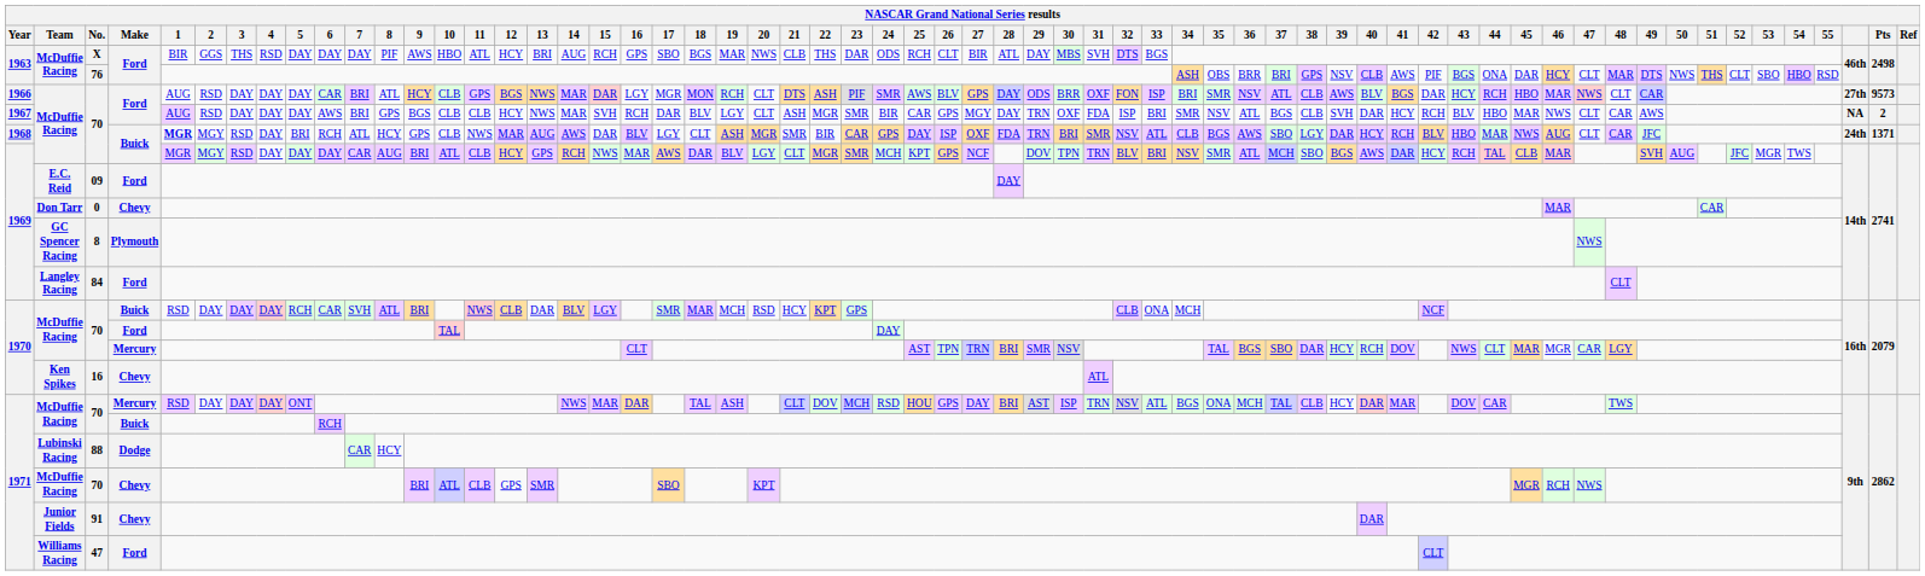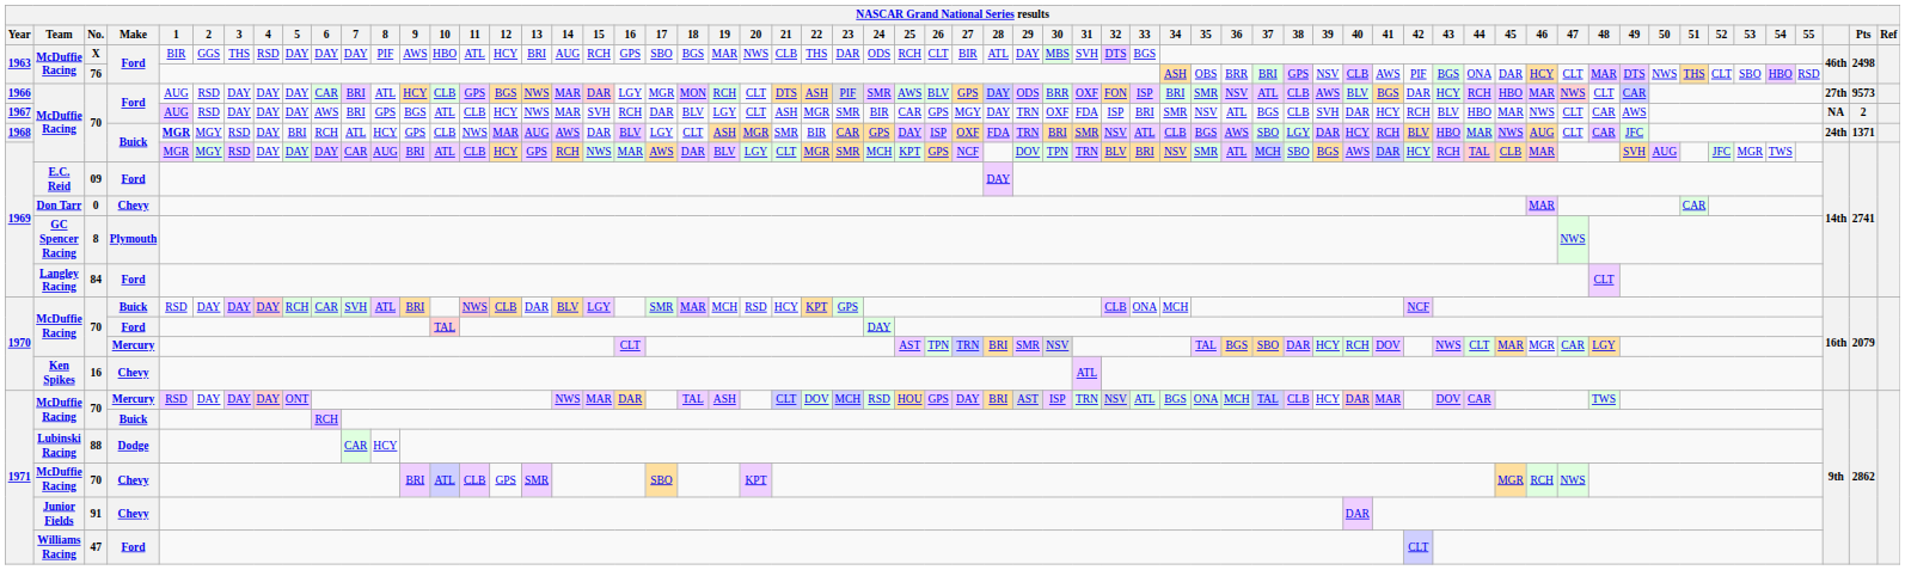 <table class="wikitable" style="text-align:center; font-size:75%">
 <tr>
 <th colspan=69><a href='#'>NASCAR Grand National Series</a> results</th>
 </tr>
 <tr>
 <th>Year</th>
 <th>Team</th>
 <th>No.</th>
 <th>Make</th>
 <th>1</th>
 <th>2</th>
 <th>3</th>
 <th>4</th>
 <th>5</th>
 <th>6</th>
 <th>7</th>
 <th>8</th>
 <th>9</th>
 <th>10</th>
 <th>11</th>
 <th>12</th>
 <th>13</th>
 <th>14</th>
 <th>15</th>
 <th>16</th>
 <th>17</th>
 <th>18</th>
 <th>19</th>
 <th>20</th>
 <th>21</th>
 <th>22</th>
 <th>23</th>
 <th>24</th>
 <th>25</th>
 <th>26</th>
 <th>27</th>
 <th>28</th>
 <th>29</th>
 <th>30</th>
 <th>31</th>
 <th>32</th>
 <th>33</th>
 <th>34</th>
 <th>35</th>
 <th>36</th>
 <th>37</th>
 <th>38</th>
 <th>39</th>
 <th>40</th>
 <th>41</th>
 <th>42</th>
 <th>43</th>
 <th>44</th>
 <th>45</th>
 <th>46</th>
 <th>47</th>
 <th>48</th>
 <th>49</th>
 <th>50</th>
 <th>51</th>
 <th>52</th>
 <th>53</th>
 <th>54</th>
 <th>55</th>
 <th></th>
 <th>Pts</th>
 <th>Ref</th>
 </tr>
 <tr>
 <th rowspan=2><a href='#'>1963</a></th>
 <th rowspan=2><a href='#'>McDuffie Racing</a></th>
 <th>X</th>
 <th rowspan=2><a href='#'>Ford</a></th>
 <td><a href='#'>BIR</a></td>
 <td><a href='#'>GGS</a></td>
 <td><a href='#'>THS</a></td>
 <td><a href='#'>RSD</a></td>
 <td><a href='#'>DAY</a></td>
 <td><a href='#'>DAY</a></td>
 <td><a href='#'>DAY</a></td>
 <td><a href='#'>PIF</a></td>
 <td><a href='#'>AWS</a></td>
 <td><a href='#'>HBO</a></td>
 <td><a href='#'>ATL</a></td>
 <td><a href='#'>HCY</a></td>
 <td><a href='#'>BRI</a></td>
 <td><a href='#'>AUG</a></td>
 <td><a href='#'>RCH</a></td>
 <td><a href='#'>GPS</a></td>
 <td><a href='#'>SBO</a></td>
 <td><a href='#'>BGS</a></td>
 <td><a href='#'>MAR</a></td>
 <td><a href='#'>NWS</a></td>
 <td><a href='#'>CLB</a></td>
 <td><a href='#'>THS</a></td>
 <td><a href='#'>DAR</a></td>
 <td><a href='#'>ODS</a></td>
 <td><a href='#'>RCH</a></td>
 <td><a href='#'>CLT</a></td>
 <td><a href='#'>BIR</a></td>
 <td><a href='#'>ATL</a></td>
 <td><a href='#'>DAY</a></td>
 <td style="background:#DFFFDF;"><a href='#'>MBS</a><br></td>
 <td><a href='#'>SVH</a></td>
 <td style="background:#EFCFFF;"><a href='#'>DTS</a><br></td>
 <td><a href='#'>BGS</a></td>
 <td colspan=22></td>
 <th rowspan=2>46th</th>
 <th rowspan=2>2498</th>
 <th rowspan=2></th>
 </tr>
 <tr>
 <th>76</th>
 <td colspan=33></td>
 <td style="background:#FFDF9F;"><a href='#'>ASH</a><br></td>
 <td><a href='#'>OBS</a></td>
 <td><a href='#'>BRR</a></td>
 <td style="background:#DFFFDF;"><a href='#'>BRI</a><br></td>
 <td style="background:#EFCFFF;"><a href='#'>GPS</a><br></td>
 <td><a href='#'>NSV</a></td>
 <td style="background:#EFCFFF;"><a href='#'>CLB</a><br></td>
 <td><a href='#'>AWS</a></td>
 <td><a href='#'>PIF</a></td>
 <td style="background:#DFFFDF;"><a href='#'>BGS</a><br></td>
 <td><a href='#'>ONA</a></td>
 <td><a href='#'>DAR</a></td>
 <td style="background:#FFDF9F;"><a href='#'>HCY</a><br></td>
 <td><a href='#'>CLT</a></td>
 <td style="background:#EFCFFF;"><a href='#'>MAR</a><br></td>
 <td style="background:#EFCFFF;"><a href='#'>DTS</a><br></td>
 <td><a href='#'>NWS</a></td>
 <td style="background:#FFDF9F;"><a href='#'>THS</a><br></td>
 <td><a href='#'>CLT</a></td>
 <td><a href='#'>SBO</a></td>
 <td style="background:#EFCFFF;"><a href='#'>HBO</a><br></td>
 <td><a href='#'>RSD</a></td>
 </tr>
 <tr>
 <th><a href='#'>1966</a></th>
 <th rowspan=4><a href='#'>McDuffie Racing</a></th>
 <th rowspan=4>70</th>
 <th rowspan=2><a href='#'>Ford</a></th>
 <td><a href='#'>AUG</a></td>
 <td><a href='#'>RSD</a></td>
 <td><a href='#'>DAY</a></td>
 <td><a href='#'>DAY</a></td>
 <td><a href='#'>DAY</a></td>
 <td style="background:#DFFFDF;"><a href='#'>CAR</a><br></td>
 <td style="background:#EFCFFF;"><a href='#'>BRI</a><br></td>
 <td><a href='#'>ATL</a></td>
 <td style="background:#FFDF9F;"><a href='#'>HCY</a><br></td>
 <td style="background:#DFFFDF;"><a href='#'>CLB</a><br></td>
 <td style="background:#EFCFFF;"><a href='#'>GPS</a><br></td>
 <td style="background:#FFDF9F;"><a href='#'>BGS</a><br></td>
 <td style="background:#FFDF9F;"><a href='#'>NWS</a><br></td>
 <td style="background:#EFCFFF;"><a href='#'>MAR</a><br></td>
 <td style="background:#FFCFCF;"><a href='#'>DAR</a><br></td>
 <td><a href='#'>LGY</a></td>
 <td><a href='#'>MGR</a></td>
 <td style="background:#EFCFFF;"><a href='#'>MON</a><br></td>
 <td style="background:#DFFFDF;"><a href='#'>RCH</a><br></td>
 <td><a href='#'>CLT</a></td>
 <td style="background:#FFDF9F;"><a href='#'>DTS</a><br></td>
 <td style="background:#FFDF9F;"><a href='#'>ASH</a><br></td>
 <td style="background:#DFDFDF;"><a href='#'>PIF</a><br></td>
 <td style="background:#EFCFFF;"><a href='#'>SMR</a><br></td>
 <td style="background:#DFFFDF;"><a href='#'>AWS</a><br></td>
 <td style="background:#DFFFDF;"><a href='#'>BLV</a><br></td>
 <td style="background:#FFDF9F;"><a href='#'>GPS</a><br></td>
 <td style="background:#CFCFFF;"><a href='#'>DAY</a><br></td>
 <td style="background:#EFCFFF;"><a href='#'>ODS</a><br></td>
 <td style="background:#DFFFDF;"><a href='#'>BRR</a><br></td>
 <td style="background:#EFCFFF;"><a href='#'>OXF</a><br></td>
 <td style="background:#FFDF9F;"><a href='#'>FON</a><br></td>
 <td style="background:#EFCFFF;"><a href='#'>ISP</a><br></td>
 <td style="background:#DFFFDF;"><a href='#'>BRI</a><br></td>
 <td style="background:#DFFFDF;"><a href='#'>SMR</a><br></td>
 <td style="background:#EFCFFF;"><a href='#'>NSV</a><br></td>
 <td style="background:#EFCFFF;"><a href='#'>ATL</a><br></td>
 <td style="background:#EFCFFF;"><a href='#'>CLB</a><br></td>
 <td style="background:#EFCFFF;"><a href='#'>AWS</a><br></td>
 <td style="background:#DFFFDF;"><a href='#'>BLV</a><br></td>
 <td style="background:#FFDF9F;"><a href='#'>BGS</a><br></td>
 <td><a href='#'>DAR</a></td>
 <td style="background:#DFFFDF;"><a href='#'>HCY</a><br></td>
 <td style="background:#EFCFFF;"><a href='#'>RCH</a><br></td>
 <td style="background:#EFCFFF;"><a href='#'>HBO</a><br></td>
 <td style="background:#EFCFFF;"><a href='#'>MAR</a><br></td>
 <td style="background:#FFCFCF;"><a href='#'>NWS</a><br></td>
 <td><a href='#'>CLT</a></td>
 <td style="background:#CFCFFF;"><a href='#'>CAR</a><br></td>
 <td colspan=6></td>
 <th>27th</th>
 <th>9573</th>
 <th></th>
 </tr>
 <tr>
 <th><a href='#'>1967</a></th>
 <td style="background:#EFCFFF;"><a href='#'>AUG</a><br></td>
 <td><a href='#'>RSD</a></td>
 <td><a href='#'>DAY</a></td>
 <td><a href='#'>DAY</a></td>
 <td><a href='#'>DAY</a></td>
 <td><a href='#'>AWS</a></td>
 <td><a href='#'>BRI</a></td>
 <td><a href='#'>GPS</a></td>
 <td><a href='#'>BGS</a></td>
-<td><a href='#'>CLB</a></td>
+<td><a href='#'>ATL</a></td>
 <td><a href='#'>CLB</a></td>
 <td><a href='#'>HCY</a></td>
 <td><a href='#'>NWS</a></td>
 <td><a href='#'>MAR</a></td>
 <td><a href='#'>SVH</a></td>
 <td><a href='#'>RCH</a></td>
 <td><a href='#'>DAR</a></td>
 <td><a href='#'>BLV</a></td>
 <td><a href='#'>LGY</a></td>
 <td><a href='#'>CLT</a></td>
 <td><a href='#'>ASH</a></td>
 <td><a href='#'>MGR</a></td>
 <td><a href='#'>SMR</a></td>
 <td><a href='#'>BIR</a></td>
 <td><a href='#'>CAR</a></td>
 <td><a href='#'>GPS</a></td>
 <td><a href='#'>MGY</a></td>
 <td><a href='#'>DAY</a></td>
 <td><a href='#'>TRN</a></td>
 <td><a href='#'>OXF</a></td>
 <td><a href='#'>FDA</a></td>
 <td><a href='#'>ISP</a></td>
 <td><a href='#'>BRI</a></td>
 <td><a href='#'>SMR</a></td>
 <td><a href='#'>NSV</a></td>
 <td><a href='#'>ATL</a></td>
 <td><a href='#'>BGS</a></td>
 <td><a href='#'>CLB</a></td>
 <td><a href='#'>SVH</a></td>
 <td><a href='#'>DAR</a></td>
 <td><a href='#'>HCY</a></td>
 <td><a href='#'>RCH</a></td>
 <td><a href='#'>BLV</a></td>
 <td><a href='#'>HBO</a></td>
 <td><a href='#'>MAR</a></td>
 <td><a href='#'>NWS</a></td>
 <td><a href='#'>CLT</a></td>
 <td><a href='#'>CAR</a></td>
 <td><a href='#'>AWS</a></td>
 <td colspan=6></td>
 <th>NA</th>
 <th>2</th>
 <th></th>
 </tr>
 <tr>
 <th><a href='#'>1968</a></th>
 <th rowspan=2><a href='#'>Buick</a></th>
 <td><strong><a href='#'>MGR</a></strong></td>
 <td><a href='#'>MGY</a></td>
 <td><a href='#'>RSD</a></td>
 <td><a href='#'>DAY</a></td>
 <td><a href='#'>BRI</a></td>
 <td><a href='#'>RCH</a></td>
 <td><a href='#'>ATL</a></td>
 <td><a href='#'>HCY</a></td>
 <td><a href='#'>GPS</a></td>
 <td><a href='#'>CLB</a></td>
 <td><a href='#'>NWS</a></td>
 <td style="background:#EFCFFF;"><a href='#'>MAR</a><br></td>
 <td style="background:#EFCFFF;"><a href='#'>AUG</a><br></td>
 <td style="background:#EFCFFF;"><a href='#'>AWS</a><br></td>
 <td><a href='#'>DAR</a></td>
 <td style="background:#EFCFFF;"><a href='#'>BLV</a><br></td>
 <td><a href='#'>LGY</a></td>
 <td><a href='#'>CLT</a></td>
 <td style="background:#FFDF9F;"><a href='#'>ASH</a><br></td>
 <td style="background:#FFDF9F;"><a href='#'>MGR</a><br></td>
 <td><a href='#'>SMR</a></td>
 <td><a href='#'>BIR</a></td>
 <td style="background:#FFDF9F;"><a href='#'>CAR</a><br></td>
 <td style="background:#FFDF9F;"><a href='#'>GPS</a><br></td>
 <td style="background:#EFCFFF;"><a href='#'>DAY</a><br></td>
 <td style="background:#EFCFFF;"><a href='#'>ISP</a><br></td>
 <td style="background:#FFDF9F;"><a href='#'>OXF</a><br></td>
 <td style="background:#EFCFFF;"><a href='#'>FDA</a><br></td>
 <td style="background:#EFCFFF;"><a href='#'>TRN</a><br></td>
 <td style="background:#FFDF9F;"><a href='#'>BRI</a><br></td>
 <td style="background:#FFDF9F;"><a href='#'>SMR</a><br></td>
 <td style="background:#EFCFFF;"><a href='#'>NSV</a><br></td>
 <td style="background:#EFCFFF;"><a href='#'>ATL</a><br></td>
 <td style="background:#EFCFFF;"><a href='#'>CLB</a><br></td>
 <td style="background:#EFCFFF;"><a href='#'>BGS</a><br></td>
 <td style="background:#EFCFFF;"><a href='#'>AWS</a><br></td>
 <td style="background:#DFFFDF;"><a href='#'>SBO</a><br></td>
 <td style="background:#DFFFDF;"><a href='#'>LGY</a><br></td>
 <td style="background:#EFCFFF;"><a href='#'>DAR</a><br></td>
 <td style="background:#EFCFFF;"><a href='#'>HCY</a><br></td>
 <td style="background:#EFCFFF;"><a href='#'>RCH</a><br></td>
 <td style="background:#FFDF9F;"><a href='#'>BLV</a><br></td>
 <td style="background:#EFCFFF;"><a href='#'>HBO</a><br></td>
 <td style="background:#DFFFDF;"><a href='#'>MAR</a><br></td>
 <td style="background:#EFCFFF;"><a href='#'>NWS</a><br></td>
 <td style="background:#FFDF9F;"><a href='#'>AUG</a><br></td>
 <td><a href='#'>CLT</a></td>
 <td style="background:#EFCFFF;"><a href='#'>CAR</a><br></td>
 <td style="background:#DFFFDF;"><a href='#'>JFC</a><br></td>
 <td colspan=6></td>
 <th>24th</th>
 <th>1371</th>
 <th></th>
 </tr>
 <tr>
 <th rowspan=5><a href='#'>1969</a></th>
 <td style="background:#EFCFFF;"><a href='#'>MGR</a><br></td>
 <td style="background:#DFFFDF;"><a href='#'>MGY</a><br></td>
 <td style="background:#EFCFFF;"><a href='#'>RSD</a><br></td>
 <td><a href='#'>DAY</a></td>
 <td style="background:#DFFFDF;"><a href='#'>DAY</a><br></td>
 <td style="background:#EFCFFF;"><a href='#'>DAY</a><br></td>
 <td style="background:#EFCFFF;"><a href='#'>CAR</a><br></td>
 <td style="background:#EFCFFF;"><a href='#'>AUG</a><br></td>
 <td style="background:#EFCFFF;"><a href='#'>BRI</a><br></td>
 <td style="background:#EFCFFF;"><a href='#'>ATL</a><br></td>
 <td style="background:#EFCFFF;"><a href='#'>CLB</a><br></td>
 <td style="background:#FFDF9F;"><a href='#'>HCY</a><br></td>
 <td style="background:#EFCFFF;"><a href='#'>GPS</a><br></td>
 <td style="background:#FFDF9F;"><a href='#'>RCH</a><br></td>
 <td style="background:#DFFFDF;"><a href='#'>NWS</a><br></td>
 <td style="background:#DFFFDF;"><a href='#'>MAR</a><br></td>
 <td style="background:#FFDF9F;"><a href='#'>AWS</a><br></td>
 <td style="background:#EFCFFF;"><a href='#'>DAR</a><br></td>
 <td style="background:#EFCFFF;"><a href='#'>BLV</a><br></td>
 <td style="background:#DFFFDF;"><a href='#'>LGY</a><br></td>
 <td style="background:#DFFFDF;"><a href='#'>CLT</a><br></td>
 <td style="background:#FFDF9F;"><a href='#'>MGR</a><br></td>
 <td style="background:#FFDF9F;"><a href='#'>SMR</a><br></td>
 <td style="background:#DFFFDF;"><a href='#'>MCH</a><br></td>
 <td style="background:#DFFFDF;"><a href='#'>KPT</a><br></td>
 <td style="background:#FFDF9F;"><a href='#'>GPS</a><br></td>
 <td style="background:#EFCFFF;"><a href='#'>NCF</a><br></td>
 <td></td>
 <td style="background:#DFFFDF;"><a href='#'>DOV</a><br></td>
 <td style="background:#DFFFDF;"><a href='#'>TPN</a><br></td>
 <td style="background:#EFCFFF;"><a href='#'>TRN</a><br></td>
 <td style="background:#FFDF9F;"><a href='#'>BLV</a><br></td>
 <td style="background:#FFDF9F;"><a href='#'>BRI</a><br></td>
 <td style="background:#FFDF9F;"><a href='#'>NSV</a><br></td>
 <td style="background:#DFFFDF;"><a href='#'>SMR</a><br></td>
 <td style="background:#EFCFFF;"><a href='#'>ATL</a><br></td>
 <td style="background:#CFCFFF;"><a href='#'>MCH</a><br></td>
 <td style="background:#DFFFDF;"><a href='#'>SBO</a><br></td>
 <td style="background:#FFDF9F;"><a href='#'>BGS</a><br></td>
 <td style="background:#EFCFFF;"><a href='#'>AWS</a><br></td>
 <td style="background:#CFCFFF;"><a href='#'>DAR</a><br></td>
 <td style="background:#DFFFDF;"><a href='#'>HCY</a><br></td>
 <td style="background:#EFCFFF;"><a href='#'>RCH</a><br></td>
 <td style="background:#FFCFCF;"><a href='#'>TAL</a><br></td>
 <td style="background:#FFDF9F;"><a href='#'>CLB</a><br></td>
 <td style="background:#FFCFCF;"><a href='#'>MAR</a><br></td>
 <td colspan=2></td>
 <td style="background:#FFDF9F;"><a href='#'>SVH</a><br></td>
 <td style="background:#EFCFFF;"><a href='#'>AUG</a><br></td>
 <td></td>
 <td style="background:#DFFFDF;"><a href='#'>JFC</a><br></td>
 <td><a href='#'>MGR</a></td>
 <td><a href='#'>TWS</a></td>
 <td></td>
 <th rowspan=5>14th</th>
 <th rowspan=5>2741</th>
 <th rowspan=5></th>
 </tr>
 <tr>
 <th><a href='#'>E.C. Reid</a></th>
 <th>09</th>
 <th><a href='#'>Ford</a></th>
 <td colspan=27></td>
 <td style="background:#EFCFFF;"><a href='#'>DAY</a><br></td>
 <td colspan=27></td>
 </tr>
 <tr>
 <th><a href='#'>Don Tarr</a></th>
 <th>0</th>
 <th><a href='#'>Chevy</a></th>
 <td colspan=45></td>
 <td style="background:#EFCFFF;"><a href='#'>MAR</a><br></td>
 <td colspan=4></td>
 <td style="background:#DFFFDF;"><a href='#'>CAR</a><br></td>
 <td colspan=4></td>
 </tr>
 <tr>
 <th><a href='#'>GC Spencer Racing</a></th>
 <th>8</th>
 <th><a href='#'>Plymouth</a></th>
 <td colspan=46></td>
 <td style="background:#DFFFDF;"><a href='#'>NWS</a><br></td>
 <td colspan=8></td>
 </tr>
 <tr>
 <th><a href='#'>Langley Racing</a></th>
 <th>84</th>
 <th><a href='#'>Ford</a></th>
 <td colspan=47></td>
 <td style="background:#EFCFFF;"><a href='#'>CLT</a><br></td>
 <td colspan=7></td>
 </tr>
 <tr>
 <th rowspan=4><a href='#'>1970</a></th>
 <th rowspan=3><a href='#'>McDuffie Racing</a></th>
 <th rowspan=3>70</th>
 <th><a href='#'>Buick</a></th>
 <td><a href='#'>RSD</a></td>
 <td><a href='#'>DAY</a></td>
 <td style="background:#EFCFFF;"><a href='#'>DAY</a><br></td>
 <td style="background:#FFCFCF;"><a href='#'>DAY</a><br></td>
 <td style="background:#DFFFDF;"><a href='#'>RCH</a><br></td>
 <td style="background:#DFFFDF;"><a href='#'>CAR</a><br></td>
 <td style="background:#DFFFDF;"><a href='#'>SVH</a><br></td>
 <td style="background:#EFCFFF;"><a href='#'>ATL</a><br></td>
 <td style="background:#FFDF9F;"><a href='#'>BRI</a><br></td>
 <td></td>
 <td style="background:#FFCFCF;"><a href='#'>NWS</a><br></td>
 <td style="background:#FFDF9F;"><a href='#'>CLB</a><br></td>
 <td><a href='#'>DAR</a></td>
 <td style="background:#FFDF9F;"><a href='#'>BLV</a><br></td>
 <td style="background:#EFCFFF;"><a href='#'>LGY</a><br></td>
 <td></td>
 <td style="background:#DFFFDF;"><a href='#'>SMR</a><br></td>
 <td style="background:#EFCFFF;"><a href='#'>MAR</a><br></td>
 <td><a href='#'>MCH</a></td>
 <td><a href='#'>RSD</a></td>
 <td><a href='#'>HCY</a></td>
 <td style="background:#FFDF9F;"><a href='#'>KPT</a><br></td>
 <td style="background:#DFFFDF;"><a href='#'>GPS</a><br></td>
 <td colspan=8></td>
 <td style="background:#EFCFFF;"><a href='#'>CLB</a><br></td>
 <td><a href='#'>ONA</a></td>
 <td><a href='#'>MCH</a></td>
 <td colspan=7></td>
 <td style="background:#EFCFFF;"><a href='#'>NCF</a><br></td>
 <td colspan=13></td>
 <th rowspan=4>16th</th>
 <th rowspan=4>2079</th>
 <th rowspan=4></th>
 </tr>
 <tr>
 <th><a href='#'>Ford</a></th>
 <td colspan=9></td>
 <td style="background:#FFCFCF;"><a href='#'>TAL</a><br></td>
 <td colspan=13></td>
 <td style="background:#DFFFDF;"><a href='#'>DAY</a><br></td>
 <td colspan=31></td>
 </tr>
 <tr>
 <th><a href='#'>Mercury</a></th>
 <td colspan=15></td>
 <td style="background:#EFCFFF;"><a href='#'>CLT</a><br></td>
 <td colspan=8></td>
 <td style="background:#EFCFFF;"><a href='#'>AST</a><br></td>
 <td style="background:#DFFFDF;"><a href='#'>TPN</a><br></td>
 <td style="background:#CFCFFF;"><a href='#'>TRN</a><br></td>
 <td style="background:#FFDF9F;"><a href='#'>BRI</a><br></td>
 <td style="background:#EFCFFF;"><a href='#'>SMR</a><br></td>
 <td style="background:#DFDFDF;"><a href='#'>NSV</a><br></td>
 <td colspan=4></td>
 <td style="background:#EFCFFF;"><a href='#'>TAL</a><br></td>
 <td style="background:#FFDF9F;"><a href='#'>BGS</a><br></td>
 <td style="background:#FFDF9F;"><a href='#'>SBO</a><br></td>
 <td style="background:#EFCFFF;"><a href='#'>DAR</a><br></td>
 <td style="background:#DFFFDF;"><a href='#'>HCY</a><br></td>
 <td style="background:#DFFFDF;"><a href='#'>RCH</a><br></td>
 <td style="background:#EFCFFF;"><a href='#'>DOV</a><br></td>
 <td></td>
 <td style="background:#EFCFFF;"><a href='#'>NWS</a><br></td>
 <td style="background:#DFFFDF;"><a href='#'>CLT</a><br></td>
 <td style="background:#FFDF9F;"><a href='#'>MAR</a><br></td>
 <td><a href='#'>MGR</a></td>
 <td style="background:#DFFFDF;"><a href='#'>CAR</a><br></td>
 <td style="background:#FFDF9F;"><a href='#'>LGY</a><br></td>
 <td colspan=7></td>
 </tr>
 <tr>
 <th><a href='#'>Ken Spikes</a></th>
 <th>16</th>
 <th><a href='#'>Chevy</a></th>
 <td colspan=30></td>
 <td style="background:#EFCFFF;"><a href='#'>ATL</a><br></td>
 <td colspan=24></td>
 </tr>
 <tr>
 <th rowspan=6><a href='#'>1971</a></th>
 <th rowspan=2><a href='#'>McDuffie Racing</a></th>
 <th rowspan=2>70</th>
 <th><a href='#'>Mercury</a></th>
 <td style="background:#EFCFFF;"><a href='#'>RSD</a><br></td>
 <td><a href='#'>DAY</a></td>
 <td style="background:#EFCFFF;"><a href='#'>DAY</a><br></td>
 <td style="background:#FFCFCF;"><a href='#'>DAY</a><br></td>
 <td style="background:#EFCFFF;"><a href='#'>ONT</a><br></td>
 <td colspan=8></td>
 <td style="background:#EFCFFF;"><a href='#'>NWS</a><br></td>
 <td style="background:#EFCFFF;"><a href='#'>MAR</a><br></td>
 <td style="background:#FFDF9F;"><a href='#'>DAR</a><br></td>
 <td></td>
 <td style="background:#EFCFFF;"><a href='#'>TAL</a><br></td>
 <td style="background:#EFCFFF;"><a href='#'>ASH</a><br></td>
 <td></td>
 <td style="background:#CFCFFF;"><a href='#'>CLT</a><br></td>
 <td style="background:#DFFFDF;"><a href='#'>DOV</a><br></td>
 <td style="background:#CFCFFF;"><a href='#'>MCH</a><br></td>
 <td style="background:#DFFFDF;"><a href='#'>RSD</a><br></td>
 <td style="background:#FFDF9F;"><a href='#'>HOU</a><br></td>
 <td style="background:#EFCFFF;"><a href='#'>GPS</a><br></td>
 <td style="background:#EFCFFF;"><a href='#'>DAY</a><br></td>
 <td style="background:#FFDF9F;"><a href='#'>BRI</a><br></td>
 <td style="background:#DFDFDF;"><a href='#'>AST</a><br></td>
 <td style="background:#EFCFFF;"><a href='#'>ISP</a><br></td>
 <td style="background:#DFFFDF;"><a href='#'>TRN</a><br></td>
 <td style="background:#DFDFDF;"><a href='#'>NSV</a><br></td>
 <td style="background:#DFFFDF;"><a href='#'>ATL</a><br></td>
 <td style="background:#DFFFDF;"><a href='#'>BGS</a><br></td>
 <td style="background:#DFFFDF;"><a href='#'>ONA</a><br></td>
 <td style="background:#DFFFDF;"><a href='#'>MCH</a><br></td>
 <td style="background:#CFCFFF;"><a href='#'>TAL</a><br></td>
 <td style="background:#EFCFFF;"><a href='#'>CLB</a><br></td>
 <td><a href='#'>HCY</a></td>
 <td style="background:#FFCFCF;"><a href='#'>DAR</a><br></td>
 <td style="background:#EFCFFF;"><a href='#'>MAR</a><br></td>
 <td></td>
 <td style="background:#EFCFFF;"><a href='#'>DOV</a><br></td>
 <td style="background:#EFCFFF;"><a href='#'>CAR</a><br></td>
 <td colspan=3></td>
 <td style="background:#DFFFDF;"><a href='#'>TWS</a><br></td>
 <td colspan=7></td>
 <th rowspan=6>9th</th>
 <th rowspan=6>2862</th>
 <th rowspan=6></th>
 </tr>
 <tr>
 <th><a href='#'>Buick</a></th>
 <td colspan=5></td>
 <td style="background:#EFCFFF;"><a href='#'>RCH</a><br></td>
 <td colspan=49></td>
 </tr>
 <tr>
 <th><a href='#'>Lubinski Racing</a></th>
 <th>88</th>
 <th><a href='#'>Dodge</a></th>
 <td colspan=6></td>
 <td style="background:#DFFFDF;"><a href='#'>CAR</a><br></td>
 <td><a href='#'>HCY</a></td>
 <td colspan=47></td>
 </tr>
 <tr>
 <th><a href='#'>McDuffie Racing</a></th>
 <th>70</th>
 <th><a href='#'>Chevy</a></th>
 <td colspan=8></td>
 <td style="background:#EFCFFF;"><a href='#'>BRI</a><br></td>
 <td style="background:#CFCFFF;"><a href='#'>ATL</a><br></td>
 <td style="background:#EFCFFF;"><a href='#'>CLB</a><br></td>
 <td><a href='#'>GPS</a></td>
 <td style="background:#EFCFFF;"><a href='#'>SMR</a><br></td>
 <td colspan=3></td>
 <td style="background:#FFDF9F;"><a href='#'>SBO</a><br></td>
 <td colspan=2></td>
 <td style="background:#EFCFFF;"><a href='#'>KPT</a><br></td>
 <td colspan=24></td>
 <td style="background:#FFDF9F;"><a href='#'>MGR</a><br></td>
 <td style="background:#DFFFDF;"><a href='#'>RCH</a><br></td>
 <td style="background:#DFFFDF;"><a href='#'>NWS</a><br></td>
 <td colspan=8></td>
 </tr>
 <tr>
 <th><a href='#'>Junior Fields</a></th>
 <th>91</th>
 <th><a href='#'>Chevy</a></th>
 <td colspan=39></td>
 <td style="background:#EFCFFF;"><a href='#'>DAR</a><br></td>
 <td colspan=15></td>
 </tr>
 <tr>
 <th><a href='#'>Williams Racing</a></th>
 <th>47</th>
 <th><a href='#'>Ford</a></th>
 <td colspan=41></td>
 <td style="background:#CFCFFF;"><a href='#'>CLT</a><br></td>
 <td colspan=13></td>
 </tr>
 </table>
